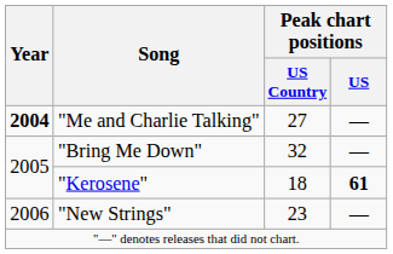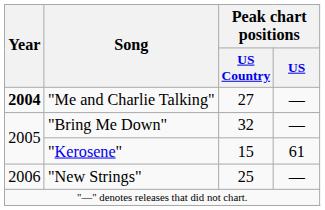 <table class=wikitable style=text-align:center;>
 <tr>
 <th rowspan=2>Year</th>
 <th rowspan=2>Song</th>
 <th colspan=2>Peak chart positions</th>
 </tr>
 <tr style="font-size:smaller;">
 <th width=40><a href='#'>US Country</a></th>
 <th width=40><a href='#'>US</a></th>
 </tr>
 <tr>
 <td><strong>2004</strong></td>
 <td align=left>"Me and Charlie Talking"</td>
 <td>27</td>
 <td>—</td>
 </tr>
 <tr>
 <td rowspan=2>2005</td>
 <td align=left>"Bring Me Down"</td>
 <td>32</td>
 <td>—</td>
 </tr>
 <tr>
 <td align=left>"<a href='#'>Kerosene</a>"</td>
-<td>18</td>
-<td><strong>61</strong></td>
+<td>15</td>
+<td>61</td>
 </tr>
 <tr>
 <td>2006</td>
 <td align=left>"New Strings"</td>
-<td>23</td>
+<td>25</td>
 <td>—</td>
 </tr>
 <tr>
 <td align="center" colspan="6" style="font-size: 8pt">"—" denotes releases that did not chart.</td>
 </tr>
 <tr>
 </tr>
 </table>
